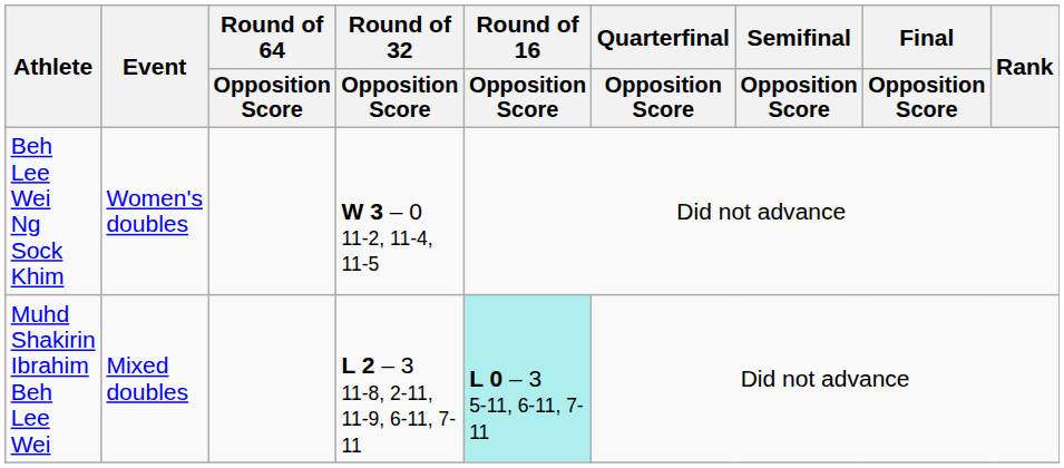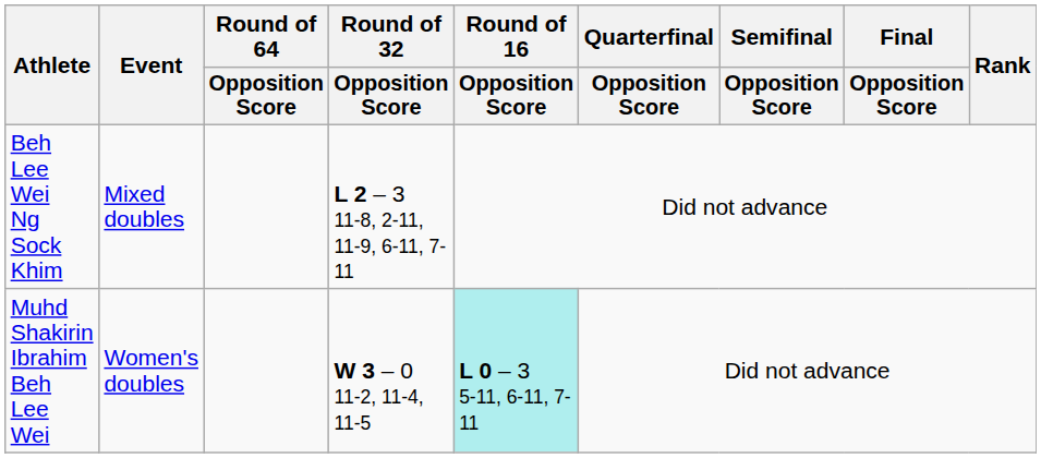 <table class="wikitable" width="90%" style="text-align:left; font-size:90%">
 <tr>
 <th rowspan=2 width="15%">Athlete</th>
 <th rowspan=2 width="8%">Event</th>
 <th width="13%">Round of 64</th>
 <th width="13%">Round of 32</th>
 <th width="13%">Round of 16</th>
 <th width="13%">Quarterfinal</th>
 <th width="13%">Semifinal</th>
 <th width="13%">Final</th>
 <th rowspan=2 width="3%">Rank</th>
 </tr>
 <tr style="font-size:95%">
 <th>Opposition<br>Score</th>
 <th>Opposition<br>Score</th>
 <th>Opposition<br>Score</th>
 <th>Opposition<br>Score</th>
 <th>Opposition<br>Score</th>
 <th>Opposition<br>Score</th>
 </tr>
 <tr>
 <td><a href='#'>Beh Lee Wei</a><br><a href='#'>Ng Sock Khim</a></td>
-<td><a href='#'>Women's doubles</a></td>
+<td><a href='#'>Mixed doubles</a></td>
 <td></td>
-<td><br><br><strong>W 3</strong> – 0<br><small>11-2, 11-4, 11-5</small></td>
+<td><br><br><strong>L 2</strong> – 3<br><small>11-8, 2-11, 11-9, 6-11, 7-11</small></td>
 <td align=center colspan=5>Did not advance</td>
 </tr>
 <tr>
 <td><a href='#'>Muhd Shakirin Ibrahim</a><br><a href='#'>Beh Lee Wei</a></td>
-<td><a href='#'>Mixed doubles</a></td>
+<td><a href='#'>Women's doubles</a></td>
 <td></td>
-<td><br><br><strong>L 2</strong> – 3<br><small>11-8, 2-11, 11-9, 6-11, 7-11</small></td>
+<td><br><br><strong>W 3</strong> – 0<br><small>11-2, 11-4, 11-5</small></td>
 <td style="background: paleturquoise;"><br><br><strong>L 0</strong> – 3<br><small>5-11, 6-11, 7-11</small></td>
 <td align=center colspan=4>Did not advance</td>
 </tr>
 </table>
